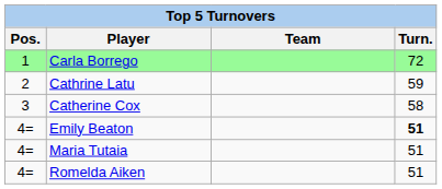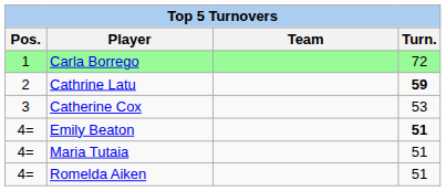 <table class=wikitable style=font-size:90%>
 <tr>
 <th colspan=6 style=background:#ABCDEF>Top 5 Turnovers</th>
 </tr>
 <tr>
 <th width=35px>Pos.</th>
 <th width=160px>Player</th>
 <th width=180px>Team</th>
 <th width=35px>Turn.</th>
 </tr>
 <tr bgcolor=palegreen>
 <td align=center>1</td>
 <td><a href='#'>Carla Borrego</a></td>
 <td></td>
 <td align=center>72</td>
 </tr>
 <tr>
 <td align=center>2</td>
 <td><a href='#'>Cathrine Latu</a></td>
 <td></td>
-<td align=center>59</td>
+<td align=center><strong>59</strong></td>
 </tr>
 <tr>
 <td align=center>3</td>
 <td><a href='#'>Catherine Cox</a></td>
 <td></td>
-<td align=center>58</td>
+<td align=center>53</td>
 </tr>
 <tr>
 <td align=center>4=</td>
 <td><a href='#'>Emily Beaton</a></td>
 <td></td>
 <td align=center><strong>51</strong></td>
 </tr>
 <tr>
 <td align=center>4=</td>
 <td><a href='#'>Maria Tutaia</a></td>
 <td></td>
 <td align=center>51</td>
 </tr>
 <tr>
 <td align=center>4=</td>
 <td><a href='#'>Romelda Aiken</a></td>
 <td></td>
 <td align=center>51</td>
 </tr>
 </table>
